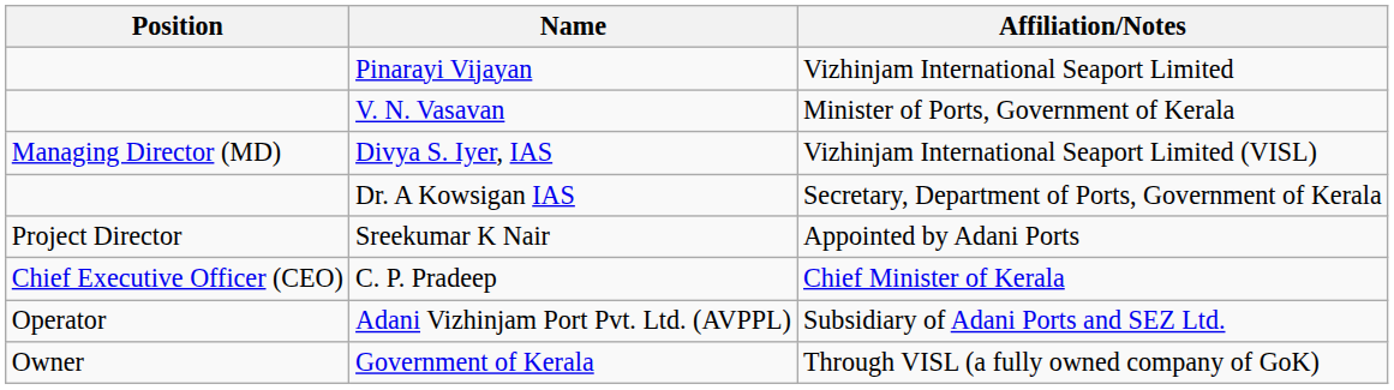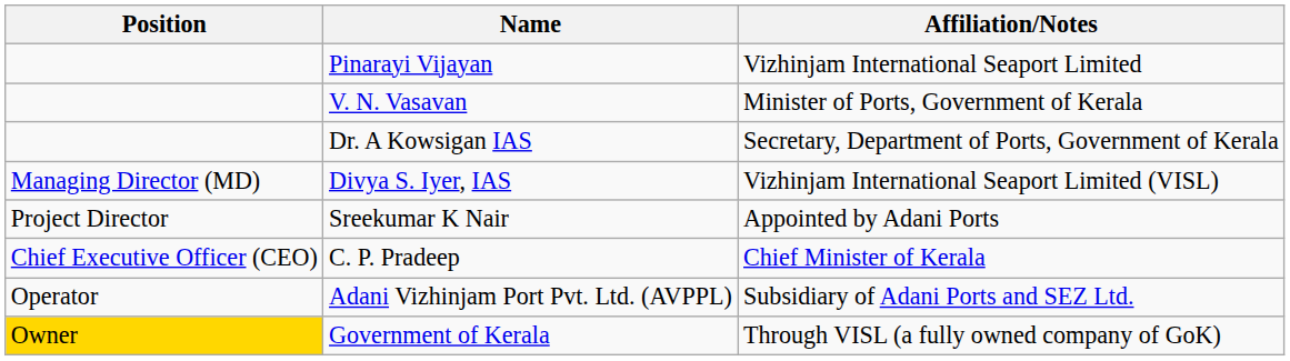 <table class="wikitable">
 <tr>
 <th>Position</th>
 <th>Name</th>
 <th>Affiliation/Notes</th>
 </tr>
 <tr>
 <td></td>
 <td><a href='#'>Pinarayi Vijayan</a></td>
 <td>Vizhinjam International Seaport Limited</td>
 </tr>
 <tr>
 <td></td>
 <td><a href='#'>V. N. Vasavan</a></td>
 <td>Minister of Ports, Government of Kerala</td>
 </tr>
 <tr>
+<td></td>
+<td>Dr. A Kowsigan <a href='#'>IAS</a></td>
+<td>Secretary, Department of Ports, Government of Kerala</td>
+</tr>
+<tr>
 <td><a href='#'>Managing Director</a> (MD)</td>
 <td><a href='#'>Divya S. Iyer</a>, <a href='#'>IAS</a></td>
 <td>Vizhinjam International Seaport Limited (VISL)</td>
-</tr>
-<tr>
-<td></td>
-<td>Dr. A Kowsigan <a href='#'>IAS</a></td>
-<td>Secretary, Department of Ports, Government of Kerala</td>
 </tr>
 <tr>
 <td>Project Director</td>
 <td>Sreekumar K Nair</td>
 <td>Appointed by Adani Ports</td>
 </tr>
 <tr>
 <td><a href='#'>Chief Executive Officer</a> (CEO)</td>
 <td>C. P. Pradeep</td>
 <td><a href='#'>Chief Minister of Kerala</a></td>
 </tr>
 <tr>
 <td>Operator</td>
 <td><a href='#'>Adani</a> Vizhinjam Port Pvt. Ltd. (AVPPL)</td>
 <td>Subsidiary of <a href='#'>Adani Ports and SEZ Ltd.</a></td>
 </tr>
 <tr>
-<td>Owner</td>
+<td style="background: gold;">Owner</td>
 <td><a href='#'>Government of Kerala</a></td>
 <td>Through VISL (a fully owned company of GoK)</td>
 </tr>
 </table>
